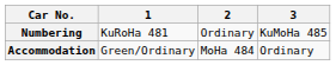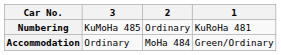 <table class="wikitable">
 <tr>
 <th>Car No.</th>
+<th>3</th>
+<th>2</th>
 <th>1</th>
-<th>2</th>
-<th>3</th>
 </tr>
 <tr>
 <th>Numbering</th>
+<td>KuMoHa 485</td>
+<td>Ordinary</td>
 <td>KuRoHa 481</td>
-<td>Ordinary</td>
-<td>KuMoHa 485</td>
 </tr>
 <tr>
 <th>Accommodation</th>
+<td>Ordinary</td>
+<td>MoHa 484</td>
 <td>Green/Ordinary</td>
-<td>MoHa 484</td>
-<td>Ordinary</td>
 </tr>
 </table>
